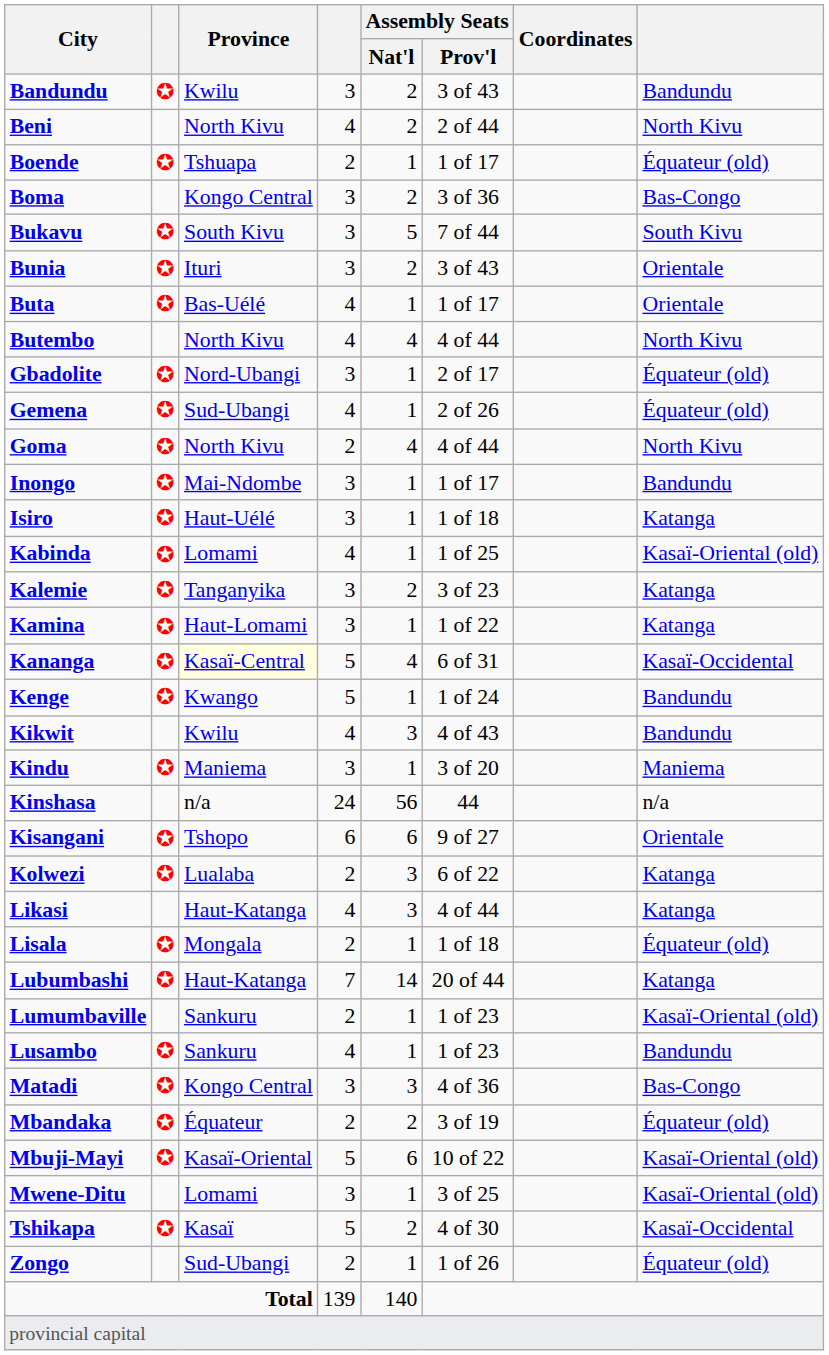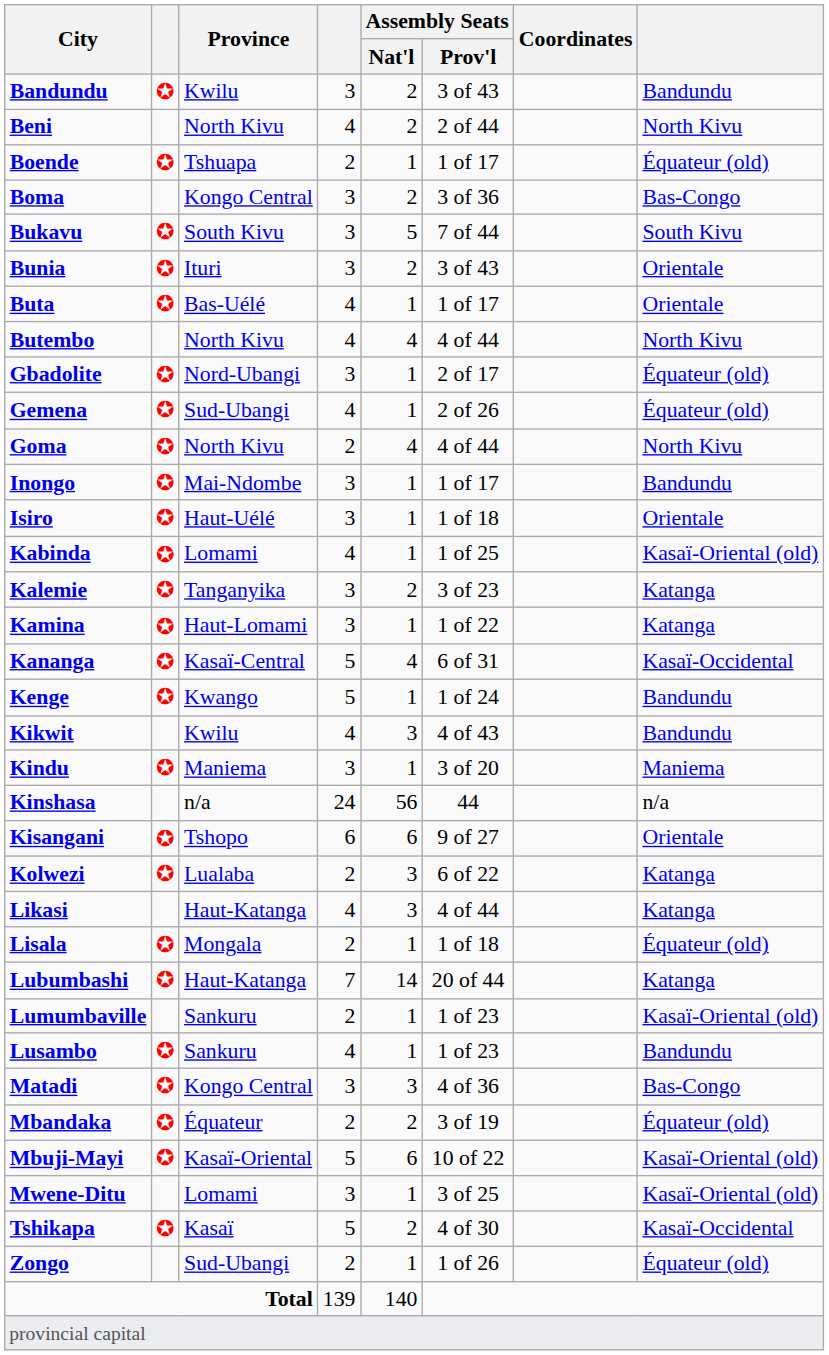 <table class="wikitable sortable sticky-header-multi">
 <tr>
 <th rowspan="2">City</th>
 <th rowspan="2"></th>
 <th rowspan="2">Province</th>
 <th rowspan="2"></th>
 <th colspan="2">Assembly Seats</th>
 <th rowspan="2" class="unsortable">Coordinates</th>
 <th rowspan="2"></th>
 </tr>
 <tr>
 <th>Nat'l<br></th>
 <th>Prov'l<br></th>
 </tr>
 <tr>
 <td style="font-weight:bold;"><a href='#'>Bandundu</a></td>
 <td style="color:#fe0000;">✪</td>
 <td><a href='#'>Kwilu</a></td>
 <td style="text-align:right;">3</td>
 <td style="text-align:right;">2</td>
 <td style="text-align:center;">3  of 43</td>
 <td></td>
 <td><a href='#'>Bandundu</a></td>
 </tr>
 <tr>
 <td style="font-weight:bold;"><a href='#'>Beni</a></td>
 <td></td>
 <td><a href='#'>North Kivu</a></td>
 <td style="text-align:right;">4</td>
 <td style="text-align:right;">2</td>
 <td style="text-align:center;">2 of 44</td>
 <td></td>
 <td><a href='#'>North Kivu</a></td>
 </tr>
 <tr>
 <td style="font-weight:bold;"><a href='#'>Boende</a></td>
 <td style="color:#fe0000;">✪</td>
 <td><a href='#'>Tshuapa</a></td>
 <td style="text-align:right;">2</td>
 <td style="text-align:right;">1</td>
 <td style="text-align:center;">1 of 17</td>
 <td></td>
 <td><a href='#'>Équateur (old)</a></td>
 </tr>
 <tr>
 <td style="font-weight:bold;"><a href='#'>Boma</a></td>
 <td></td>
 <td><a href='#'>Kongo Central</a></td>
 <td style="text-align:right;">3</td>
 <td style="text-align:right;">2</td>
 <td style="text-align:center;">3 of 36</td>
 <td></td>
 <td><a href='#'>Bas-Congo</a></td>
 </tr>
 <tr>
 <td style="font-weight:bold;"><a href='#'>Bukavu</a></td>
 <td style="color:#fe0000;">✪</td>
 <td><a href='#'>South Kivu</a></td>
 <td style="text-align:right;">3</td>
 <td style="text-align:right;">5</td>
 <td style="text-align:center;">7 of 44</td>
 <td></td>
 <td><a href='#'>South Kivu</a></td>
 </tr>
 <tr>
 <td style="font-weight:bold;"><a href='#'>Bunia</a></td>
 <td style="color:#fe0000;">✪</td>
 <td><a href='#'>Ituri</a></td>
 <td style="text-align:right;">3</td>
 <td style="text-align:right;">2</td>
 <td style="text-align:center;">3 of 43</td>
 <td></td>
 <td><a href='#'>Orientale</a></td>
 </tr>
 <tr>
 <td style="font-weight:bold;"><a href='#'>Buta</a></td>
 <td style="color:#fe0000;">✪</td>
 <td><a href='#'>Bas-Uélé</a></td>
 <td style="text-align:right;">4</td>
 <td style="text-align:right;">1</td>
 <td style="text-align:center;">1 of 17</td>
 <td></td>
 <td><a href='#'>Orientale</a></td>
 </tr>
 <tr>
 <td style="font-weight:bold;"><a href='#'>Butembo</a></td>
 <td></td>
 <td><a href='#'>North Kivu</a></td>
 <td style="text-align:right;">4</td>
 <td style="text-align:right;">4</td>
 <td style="text-align:center;">4 of 44</td>
 <td></td>
 <td><a href='#'>North Kivu</a></td>
 </tr>
 <tr>
 <td style="font-weight:bold;"><a href='#'>Gbadolite</a></td>
 <td style="color:#fe0000;">✪</td>
 <td><a href='#'>Nord-Ubangi</a></td>
 <td style="text-align:right;">3</td>
 <td style="text-align:right;">1</td>
 <td style="text-align:center;">2 of 17</td>
 <td></td>
 <td><a href='#'>Équateur (old)</a></td>
 </tr>
 <tr>
 <td style="font-weight:bold;"><a href='#'>Gemena</a></td>
 <td style="color:#fe0000;">✪</td>
 <td><a href='#'>Sud-Ubangi</a></td>
 <td style="text-align:right;">4</td>
 <td style="text-align:right;">1</td>
 <td style="text-align:center;">2 of 26</td>
 <td></td>
 <td><a href='#'>Équateur (old)</a></td>
 </tr>
 <tr>
 <td style="font-weight:bold;"><a href='#'>Goma</a></td>
 <td style="color:#fe0000;">✪</td>
 <td><a href='#'>North Kivu</a></td>
 <td style="text-align:right;">2</td>
 <td style="text-align:right;">4</td>
 <td style="text-align:center;">4 of 44</td>
 <td></td>
 <td><a href='#'>North Kivu</a></td>
 </tr>
 <tr>
 <td style="font-weight:bold;"><a href='#'>Inongo</a></td>
 <td style="color:#fe0000;">✪</td>
 <td><a href='#'>Mai-Ndombe</a></td>
 <td style="text-align:right;">3</td>
 <td style="text-align:right;">1</td>
 <td style="text-align:center;">1 of 17</td>
 <td></td>
 <td><a href='#'>Bandundu</a></td>
 </tr>
 <tr>
 <td style="font-weight:bold;"><a href='#'>Isiro</a></td>
 <td style="color:#fe0000;">✪</td>
 <td><a href='#'>Haut-Uélé</a></td>
 <td style="text-align:right;">3</td>
 <td style="text-align:right;">1</td>
 <td style="text-align:center;">1 of 18</td>
 <td></td>
-<td><a href='#'>Katanga</a></td>
+<td><a href='#'>Orientale</a></td>
 </tr>
 <tr>
 <td style="font-weight:bold;"><a href='#'>Kabinda</a></td>
 <td style="color:#fe0000;">✪</td>
 <td><a href='#'>Lomami</a></td>
 <td style="text-align:right;">4</td>
 <td style="text-align:right;">1</td>
 <td style="text-align:center;">1 of 25</td>
 <td></td>
 <td><a href='#'>Kasaï-Oriental (old)</a></td>
 </tr>
 <tr>
 <td style="font-weight:bold;"><a href='#'>Kalemie</a></td>
 <td style="color:#fe0000;">✪</td>
 <td><a href='#'>Tanganyika</a></td>
 <td style="text-align:right;">3</td>
 <td style="text-align:right;">2</td>
 <td style="text-align:center;">3 of 23</td>
 <td></td>
 <td><a href='#'>Katanga</a></td>
 </tr>
 <tr>
 <td style="font-weight:bold;"><a href='#'>Kamina</a></td>
 <td style="color:#fe0000;">✪</td>
 <td><a href='#'>Haut-Lomami</a></td>
 <td style="text-align:right;">3</td>
 <td style="text-align:right;">1</td>
 <td style="text-align:center;">1 of 22</td>
 <td></td>
 <td><a href='#'>Katanga</a></td>
 </tr>
 <tr>
 <td style="font-weight:bold;"><a href='#'>Kananga</a></td>
 <td style="color:#fe0000;">✪</td>
-<td style="background: lightyellow;"><a href='#'>Kasaï-Central</a></td>
+<td><a href='#'>Kasaï-Central</a></td>
 <td style="text-align:right;">5</td>
 <td style="text-align:right;">4</td>
 <td style="text-align:center;">6 of 31</td>
 <td></td>
 <td><a href='#'>Kasaï-Occidental</a></td>
 </tr>
 <tr>
 <td style="font-weight:bold;"><a href='#'>Kenge</a></td>
 <td style="color:#fe0000;">✪</td>
 <td><a href='#'>Kwango</a></td>
 <td style="text-align:right;">5</td>
 <td style="text-align:right;">1</td>
 <td style="text-align:center;">1 of 24</td>
 <td></td>
 <td><a href='#'>Bandundu</a></td>
 </tr>
 <tr>
 <td style="font-weight:bold;"><a href='#'>Kikwit</a></td>
 <td></td>
 <td><a href='#'>Kwilu</a></td>
 <td style="text-align:right;">4</td>
 <td style="text-align:right;">3</td>
 <td style="text-align:center;">4 of 43</td>
 <td></td>
 <td><a href='#'>Bandundu</a></td>
 </tr>
 <tr>
 <td style="font-weight:bold;"><a href='#'>Kindu</a></td>
 <td style="color:#fe0000;">✪</td>
 <td><a href='#'>Maniema</a></td>
 <td style="text-align:right;">3</td>
 <td style="text-align:right;">1</td>
 <td style="text-align:center;">3 of 20</td>
 <td></td>
 <td><a href='#'>Maniema</a></td>
 </tr>
 <tr>
 <td style="font-weight:bold;"><a href='#'>Kinshasa</a></td>
 <td></td>
 <td data-sort-value="ZZZ">n/a</td>
 <td style="text-align:right;">24</td>
 <td style="text-align:right;">56</td>
 <td style="text-align:center;">44</td>
 <td></td>
 <td data-sort-value="ZZZ">n/a</td>
 </tr>
 <tr>
 <td style="font-weight:bold;"><a href='#'>Kisangani</a></td>
 <td style="color:#fe0000;">✪</td>
 <td><a href='#'>Tshopo</a></td>
 <td style="text-align:right;">6</td>
 <td style="text-align:right;">6</td>
 <td style="text-align:center;">9 of 27</td>
 <td></td>
 <td><a href='#'>Orientale</a></td>
 </tr>
 <tr>
 <td style="font-weight:bold;"><a href='#'>Kolwezi</a></td>
 <td style="color:#fe0000;">✪</td>
 <td><a href='#'>Lualaba</a></td>
 <td style="text-align:right;">2</td>
 <td style="text-align:right;">3</td>
 <td style="text-align:center;">6 of 22</td>
 <td></td>
 <td><a href='#'>Katanga</a></td>
 </tr>
 <tr>
 <td style="font-weight:bold;"><a href='#'>Likasi</a></td>
 <td></td>
 <td><a href='#'>Haut-Katanga</a></td>
 <td style="text-align:right;">4</td>
 <td style="text-align:right;">3</td>
 <td style="text-align:center;">4 of 44</td>
 <td></td>
 <td><a href='#'>Katanga</a></td>
 </tr>
 <tr>
 <td style="font-weight:bold;"><a href='#'>Lisala</a></td>
 <td style="color:#fe0000;">✪</td>
 <td><a href='#'>Mongala</a></td>
 <td style="text-align:right;">2</td>
 <td style="text-align:right;">1</td>
 <td style="text-align:center;">1 of 18</td>
 <td></td>
 <td><a href='#'>Équateur (old)</a></td>
 </tr>
 <tr>
 <td style="font-weight:bold;"><a href='#'>Lubumbashi</a></td>
 <td style="color:#fe0000;">✪</td>
 <td><a href='#'>Haut-Katanga</a></td>
 <td style="text-align:right;">7</td>
 <td style="text-align:right;">14</td>
 <td style="text-align:center;">20 of 44</td>
 <td></td>
 <td><a href='#'>Katanga</a></td>
 </tr>
 <tr>
 <td style="font-weight:bold;"><a href='#'>Lumumbaville</a></td>
 <td></td>
 <td><a href='#'>Sankuru</a></td>
 <td style="text-align:right;">2</td>
 <td style="text-align:right;">1</td>
 <td style="text-align:center;">1 of 23</td>
 <td></td>
 <td><a href='#'>Kasaï-Oriental (old)</a></td>
 </tr>
 <tr>
 <td style="font-weight:bold;"><a href='#'>Lusambo</a></td>
 <td style="color:#fe0000;">✪</td>
 <td><a href='#'>Sankuru</a></td>
 <td style="text-align:right;">4</td>
 <td style="text-align:right;">1</td>
 <td style="text-align:center;">1 of 23</td>
 <td></td>
 <td><a href='#'>Bandundu</a></td>
 </tr>
 <tr>
 <td style="font-weight:bold;"><a href='#'>Matadi</a></td>
 <td style="color:#fe0000;">✪</td>
 <td><a href='#'>Kongo Central</a></td>
 <td style="text-align:right;">3</td>
 <td style="text-align:right;">3</td>
 <td style="text-align:center;">4 of 36</td>
 <td></td>
 <td><a href='#'>Bas-Congo</a></td>
 </tr>
 <tr>
 <td style="font-weight:bold;"><a href='#'>Mbandaka</a></td>
 <td style="color:#fe0000;">✪</td>
 <td><a href='#'>Équateur</a></td>
 <td style="text-align:right;">2</td>
 <td style="text-align:right;">2</td>
 <td style="text-align:center;">3 of 19</td>
 <td></td>
 <td><a href='#'>Équateur (old)</a></td>
 </tr>
 <tr>
 <td style="font-weight:bold;"><a href='#'>Mbuji-Mayi</a></td>
 <td style="color:#fe0000;">✪</td>
 <td><a href='#'>Kasaï-Oriental</a></td>
 <td style="text-align:right;">5</td>
 <td style="text-align:right;">6</td>
 <td style="text-align:center;">10 of 22</td>
 <td></td>
 <td><a href='#'>Kasaï-Oriental (old)</a></td>
 </tr>
 <tr>
 <td style="font-weight:bold;"><a href='#'>Mwene-Ditu</a></td>
 <td></td>
 <td><a href='#'>Lomami</a></td>
 <td style="text-align:right;">3</td>
 <td style="text-align:right;">1</td>
 <td style="text-align:center;">3  of 25</td>
 <td></td>
 <td><a href='#'>Kasaï-Oriental (old)</a></td>
 </tr>
 <tr>
 <td style="font-weight:bold;"><a href='#'>Tshikapa</a></td>
 <td style="color:#fe0000;">✪</td>
 <td><a href='#'>Kasaï</a></td>
 <td style="text-align:right;">5</td>
 <td style="text-align:right;">2</td>
 <td style="text-align:center;">4 of 30</td>
 <td></td>
 <td><a href='#'>Kasaï-Occidental</a></td>
 </tr>
 <tr>
 <td style="font-weight:bold;"><a href='#'>Zongo</a></td>
 <td></td>
 <td><a href='#'>Sud-Ubangi</a></td>
 <td style="text-align:right;">2</td>
 <td style="text-align:right;">1</td>
 <td style="text-align:center;">1 of 26</td>
 <td></td>
 <td><a href='#'>Équateur (old)</a></td>
 </tr>
 <tr class="sortbottom" style="text-align:right;">
 <td colspan="3" style="font-weight:bold;">Total</td>
 <td>139</td>
 <td>140</td>
 <td colspan="3" style="text-align:center;"></td>
 </tr>
 <tr class="sortbottom">
 <td colspan="9" style="background:#EAECF0; font-size:90%; line-height: 1.3em; color: #555555;"> provincial capital</td>
 </tr>
 </table>
